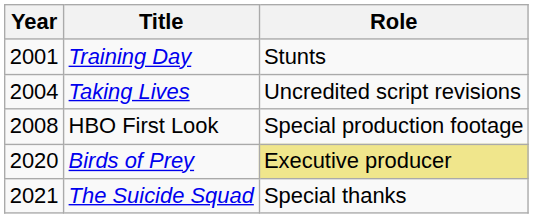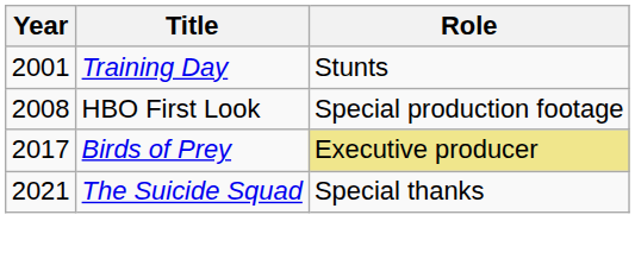 <table class="wikitable plainrowheaders">
 <tr>
 <th>Year</th>
 <th>Title</th>
 <th>Role</th>
 </tr>
 <tr>
 <td>2001</td>
 <td><em><a href='#'>Training Day</a></em></td>
 <td>Stunts</td>
 </tr>
 <tr>
-<td>2004</td>
-<td><em><a href='#'>Taking Lives</a></em></td>
-<td>Uncredited script revisions</td>
-</tr>
-<tr>
 <td>2008</td>
 <td>HBO First Look</td>
 <td>Special production footage</td>
 </tr>
 <tr>
-<td>2020</td>
+<td>2017</td>
 <td><em><a href='#'>Birds of Prey</a></em></td>
 <td style="background: khaki;">Executive producer</td>
 </tr>
 <tr>
 <td>2021</td>
 <td><em><a href='#'>The Suicide Squad</a></em></td>
 <td>Special thanks</td>
 </tr>
 </table>
